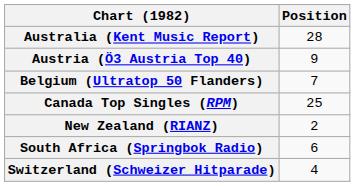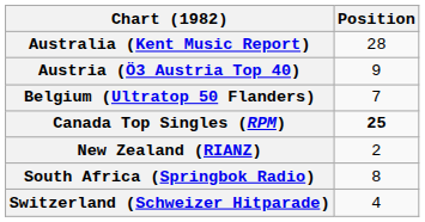 <table class="wikitable sortable plainrowheaders" style="text-align:center">
 <tr>
 <th>Chart (1982)</th>
 <th>Position</th>
 </tr>
 <tr>
 <th scope="row">Australia (<a href='#'>Kent Music Report</a>)</th>
 <td>28</td>
 </tr>
 <tr>
 <th scope="row">Austria (<a href='#'>Ö3 Austria Top 40</a>)</th>
 <td>9</td>
 </tr>
 <tr>
 <th scope="row">Belgium (<a href='#'>Ultratop 50</a> Flanders)</th>
 <td>7</td>
 </tr>
 <tr>
 <th scope="row">Canada Top Singles (<em><a href='#'>RPM</a></em>)</th>
-<td>25</td>
+<td><strong>25</strong></td>
 </tr>
 <tr>
 <th scope="row">New Zealand (<a href='#'>RIANZ</a>)</th>
 <td>2</td>
 </tr>
 <tr>
 <th scope="row">South Africa (<a href='#'>Springbok Radio</a>)</th>
-<td>6</td>
+<td>8</td>
 </tr>
 <tr>
 <th scope="row">Switzerland (<a href='#'>Schweizer Hitparade</a>)</th>
 <td>4</td>
 </tr>
 </table>
